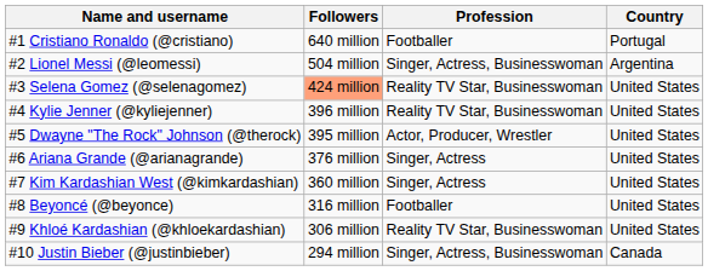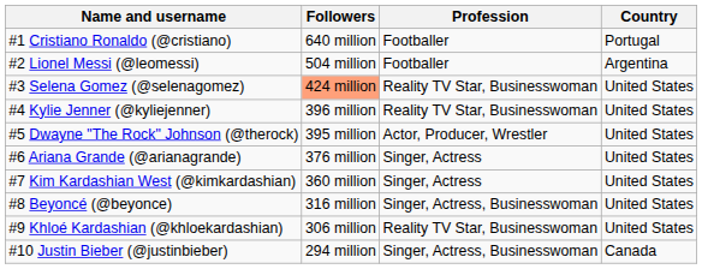 <table class="wikitable">
 <tr>
 <th>Name and username</th>
 <th>Followers</th>
 <th>Profession</th>
 <th>Country</th>
 </tr>
 <tr>
 <td>#1 <a href='#'>Cristiano Ronaldo</a> (@cristiano)</td>
 <td>640 million</td>
 <td>Footballer</td>
 <td>Portugal</td>
 </tr>
 <tr>
 <td>#2 <a href='#'>Lionel Messi</a> (@leomessi)</td>
 <td>504 million</td>
-<td>Singer, Actress, Businesswoman</td>
+<td>Footballer</td>
 <td>Argentina</td>
 </tr>
 <tr>
 <td>#3 <a href='#'>Selena Gomez</a> (@selenagomez)</td>
 <td style="background: lightsalmon;">424 million</td>
 <td>Reality TV Star, Businesswoman</td>
 <td>United States</td>
 </tr>
 <tr>
 <td>#4 <a href='#'>Kylie Jenner</a> (@kyliejenner)</td>
 <td>396 million</td>
 <td>Reality TV Star, Businesswoman</td>
 <td>United States</td>
 </tr>
 <tr>
 <td>#5 <a href='#'>Dwayne "The Rock" Johnson</a> (@therock)</td>
 <td>395 million</td>
 <td>Actor, Producer, Wrestler</td>
 <td>United States</td>
 </tr>
 <tr>
 <td>#6 <a href='#'>Ariana Grande</a> (@arianagrande)</td>
 <td>376 million</td>
 <td>Singer, Actress</td>
 <td>United States</td>
 </tr>
 <tr>
 <td>#7 <a href='#'>Kim Kardashian West</a> (@kimkardashian)</td>
 <td>360 million</td>
 <td>Singer, Actress</td>
 <td>United States</td>
 </tr>
 <tr>
 <td>#8 <a href='#'>Beyoncé</a> (@beyonce)</td>
 <td>316 million</td>
-<td>Footballer</td>
+<td>Singer, Actress, Businesswoman</td>
 <td>United States</td>
 </tr>
 <tr>
 <td>#9 <a href='#'>Khloé Kardashian</a> (@khloekardashian)</td>
 <td>306 million</td>
 <td>Reality TV Star, Businesswoman</td>
 <td>United States</td>
 </tr>
 <tr>
 <td>#10 <a href='#'>Justin Bieber</a> (@justinbieber)</td>
 <td>294 million</td>
 <td>Singer, Actress, Businesswoman</td>
 <td>Canada</td>
 </tr>
 </table>
